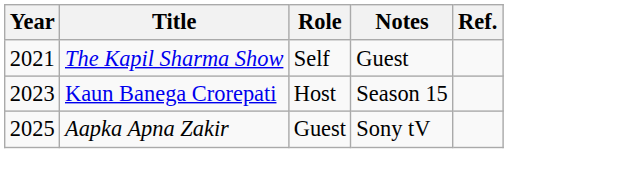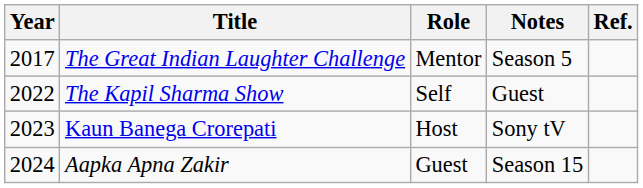 <table class="wikitable">
 <tr>
 <th>Year</th>
 <th>Title</th>
 <th>Role</th>
 <th>Notes</th>
 <th>Ref.</th>
 </tr>
 <tr>
-<td>2021</td>
+<td>2017</td>
+<td><em><a href='#'>The Great Indian Laughter Challenge</a></em></td>
+<td>Mentor</td>
+<td>Season 5</td>
+<td></td>
+</tr>
+<tr>
+<td>2022</td>
 <td><em><a href='#'>The Kapil Sharma Show</a></em></td>
 <td>Self</td>
 <td>Guest</td>
 <td></td>
 </tr>
 <tr>
 <td>2023</td>
 <td><a href='#'>Kaun Banega Crorepati</a></td>
 <td>Host</td>
+<td>Sony tV</td>
+<td></td>
+</tr>
+<tr>
+<td>2024</td>
+<td><em>Aapka Apna Zakir</em></td>
+<td>Guest</td>
 <td>Season 15</td>
 <td></td>
 </tr>
-<tr>
-<td>2025</td>
-<td><em>Aapka Apna Zakir</em></td>
-<td>Guest</td>
-<td>Sony tV</td>
-<td></td>
-</tr>
 </table>
